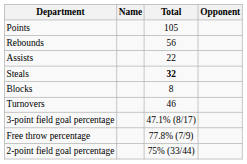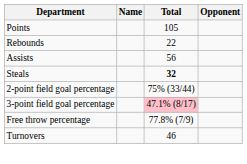 <table class=wikitable style="font-size:90%;">
 <tr>
 <th>Department</th>
 <th>Name</th>
 <th>Total</th>
 <th>Opponent</th>
 </tr>
 <tr>
 <td>Points</td>
 <td></td>
 <td align=center>105</td>
 <td></td>
 </tr>
 <tr>
 <td>Rebounds</td>
 <td></td>
-<td align=center>56</td>
+<td align=center>22</td>
 <td></td>
 </tr>
 <tr>
 <td>Assists</td>
 <td></td>
-<td align=center>22</td>
+<td align=center>56</td>
 <td></td>
 </tr>
 <tr>
 <td>Steals</td>
 <td></td>
 <td align=center><strong>32</strong></td>
 <td></td>
 </tr>
 <tr>
-<td>Blocks</td>
+<td>2-point field goal percentage</td>
 <td></td>
-<td align=center>8</td>
-<td></td>
-</tr>
-<tr>
-<td>Turnovers</td>
-<td></td>
-<td align=center>46</td>
+<td align=center>75% (33/44)</td>
 <td></td>
 </tr>
 <tr>
 <td>3-point field goal percentage</td>
 <td></td>
-<td align=center>47.1% (8/17)</td>
+<td align=center style="background: pink;">47.1% (8/17)</td>
 <td></td>
 </tr>
 <tr>
 <td>Free throw percentage</td>
 <td><br></td>
 <td align=center>77.8% (7/9)</td>
 <td><br></td>
 </tr>
 <tr>
-<td>2-point field goal percentage</td>
+<td>Turnovers</td>
 <td></td>
-<td align=center>75% (33/44)</td>
+<td align=center>46</td>
 <td></td>
 </tr>
 </table>
